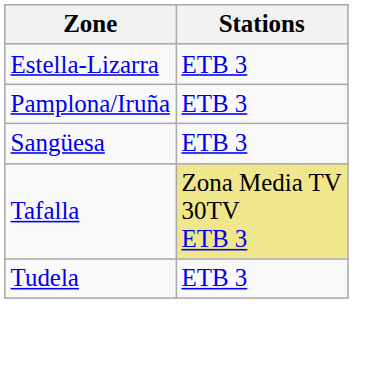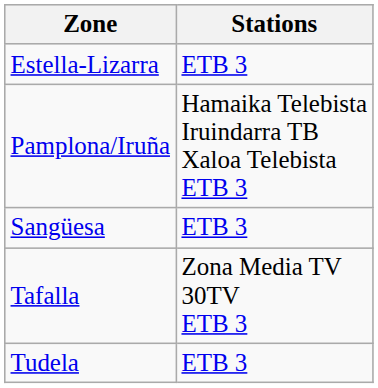 <table class="wikitable">
 <tr>
 <th>Zone</th>
 <th>Stations</th>
 </tr>
 <tr>
 <td><a href='#'>Estella-Lizarra</a></td>
 <td><a href='#'>ETB 3</a></td>
 </tr>
 <tr>
 <td><a href='#'>Pamplona/Iruña</a></td>
-<td><a href='#'>ETB 3</a></td>
+<td>Hamaika Telebista<br>Iruindarra TB<br>Xaloa Telebista<br><a href='#'>ETB 3</a></td>
 </tr>
 <tr>
 <td><a href='#'>Sangüesa</a></td>
 <td><a href='#'>ETB 3</a></td>
 </tr>
 <tr>
 <td><a href='#'>Tafalla</a></td>
-<td style="background: khaki;">Zona Media TV<br>30TV<br><a href='#'>ETB 3</a></td>
+<td>Zona Media TV<br>30TV<br><a href='#'>ETB 3</a></td>
 </tr>
 <tr>
 <td><a href='#'>Tudela</a></td>
 <td><a href='#'>ETB 3</a></td>
 </tr>
 </table>
